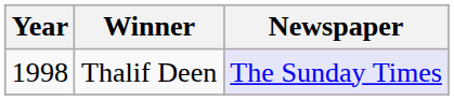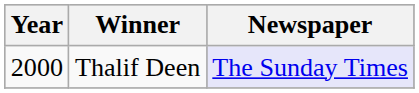 <table class="wikitable sortable mw-collapsible mw-collapsed">
 <tr>
 <th>Year</th>
 <th>Winner</th>
 <th>Newspaper</th>
 </tr>
 <tr>
-<td>1998</td>
+<td>2000</td>
 <td>Thalif Deen</td>
 <td style="background: lavender;"><a href='#'>The Sunday Times</a></td>
 </tr>
 </table>
